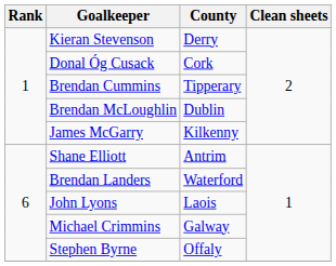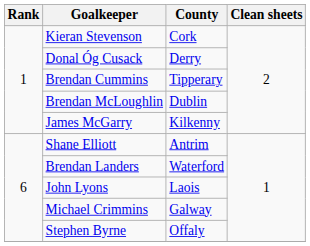 <table class="wikitable">
 <tr>
 <th>Rank</th>
 <th>Goalkeeper</th>
 <th>County</th>
 <th>Clean sheets</th>
 </tr>
 <tr>
 <td rowspan=5 align=center>1</td>
 <td><a href='#'>Kieran Stevenson</a></td>
-<td> <a href='#'>Derry</a></td>
+<td> <a href='#'>Cork</a></td>
 <td rowspan=5 align=center>2</td>
 </tr>
 <tr>
 <td><a href='#'>Donal Óg Cusack</a></td>
-<td> <a href='#'>Cork</a></td>
+<td> <a href='#'>Derry</a></td>
 </tr>
 <tr>
 <td><a href='#'>Brendan Cummins</a></td>
 <td> <a href='#'>Tipperary</a></td>
 </tr>
 <tr>
 <td><a href='#'>Brendan McLoughlin</a></td>
 <td> <a href='#'>Dublin</a></td>
 </tr>
 <tr>
 <td><a href='#'>James McGarry</a></td>
 <td> <a href='#'>Kilkenny</a></td>
 </tr>
 <tr>
 <td rowspan=5 align=center>6</td>
 <td><a href='#'>Shane Elliott</a></td>
 <td> <a href='#'>Antrim</a></td>
 <td rowspan=5 align=center>1</td>
 </tr>
 <tr>
 <td><a href='#'>Brendan Landers</a></td>
 <td> <a href='#'>Waterford</a></td>
 </tr>
 <tr>
 <td><a href='#'>John Lyons</a></td>
 <td> <a href='#'>Laois</a></td>
 </tr>
 <tr>
 <td><a href='#'>Michael Crimmins</a></td>
 <td> <a href='#'>Galway</a></td>
 </tr>
 <tr>
 <td><a href='#'>Stephen Byrne</a></td>
 <td> <a href='#'>Offaly</a></td>
 </tr>
 <tr>
 </tr>
 </table>
